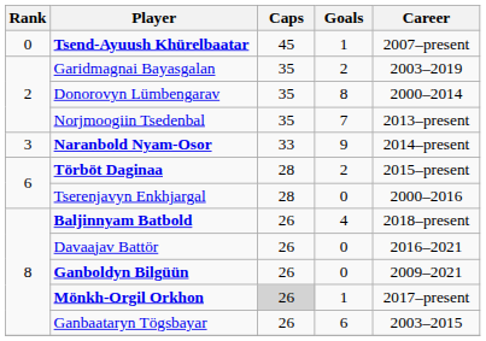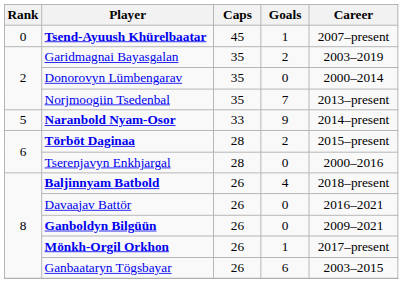 <table class="wikitable sortable" style="text-align:center;">
 <tr>
 <th width=30px>Rank</th>
 <th style="width:200px;">Player</th>
 <th width=50px>Caps</th>
 <th width=50px>Goals</th>
 <th style="width:100px;">Career</th>
 </tr>
 <tr>
 <td>0</td>
 <td align=left><strong><a href='#'>Tsend-Ayuush Khürelbaatar</a></strong></td>
 <td>45</td>
 <td>1</td>
 <td>2007–present</td>
 </tr>
 <tr>
 <td rowspan=3>2</td>
 <td align=left><a href='#'>Garidmagnai Bayasgalan</a></td>
 <td>35</td>
 <td>2</td>
 <td>2003–2019</td>
 </tr>
 <tr>
 <td align=left><a href='#'>Donorovyn Lümbengarav</a></td>
 <td>35</td>
-<td>8</td>
+<td>0</td>
 <td>2000–2014</td>
 </tr>
 <tr>
 <td align=left><a href='#'>Norjmoogiin Tsedenbal</a></td>
 <td>35</td>
 <td>7</td>
 <td>2013–present</td>
 </tr>
 <tr>
-<td>3</td>
+<td>5</td>
 <td align=left><strong><a href='#'>Naranbold Nyam-Osor</a></strong></td>
 <td>33</td>
 <td>9</td>
 <td>2014–present</td>
 </tr>
 <tr>
 <td rowspan=2>6</td>
 <td align=left><strong><a href='#'>Törböt Daginaa</a></strong></td>
 <td>28</td>
 <td>2</td>
 <td>2015–present</td>
 </tr>
 <tr>
 <td align=left><a href='#'>Tserenjavyn Enkhjargal</a></td>
 <td>28</td>
 <td>0</td>
 <td>2000–2016</td>
 </tr>
 <tr>
 <td rowspan=5>8</td>
 <td align=left><strong><a href='#'>Baljinnyam Batbold</a></strong></td>
 <td>26</td>
 <td>4</td>
 <td>2018–present</td>
 </tr>
 <tr>
 <td align=left><a href='#'>Davaajav Battör</a></td>
 <td>26</td>
 <td>0</td>
 <td>2016–2021</td>
 </tr>
 <tr>
 <td align=left><strong><a href='#'>Ganboldyn Bilgüün</a></strong></td>
 <td>26</td>
 <td>0</td>
 <td>2009–2021</td>
 </tr>
 <tr>
 <td align=left><strong><a href='#'>Mönkh-Orgil Orkhon</a></strong></td>
-<td style="background: lightgrey;">26</td>
+<td>26</td>
 <td>1</td>
 <td>2017–present</td>
 </tr>
 <tr>
 <td align=left><a href='#'>Ganbaataryn Tögsbayar</a></td>
 <td>26</td>
 <td>6</td>
 <td>2003–2015</td>
 </tr>
 <tr>
 </tr>
 </table>
